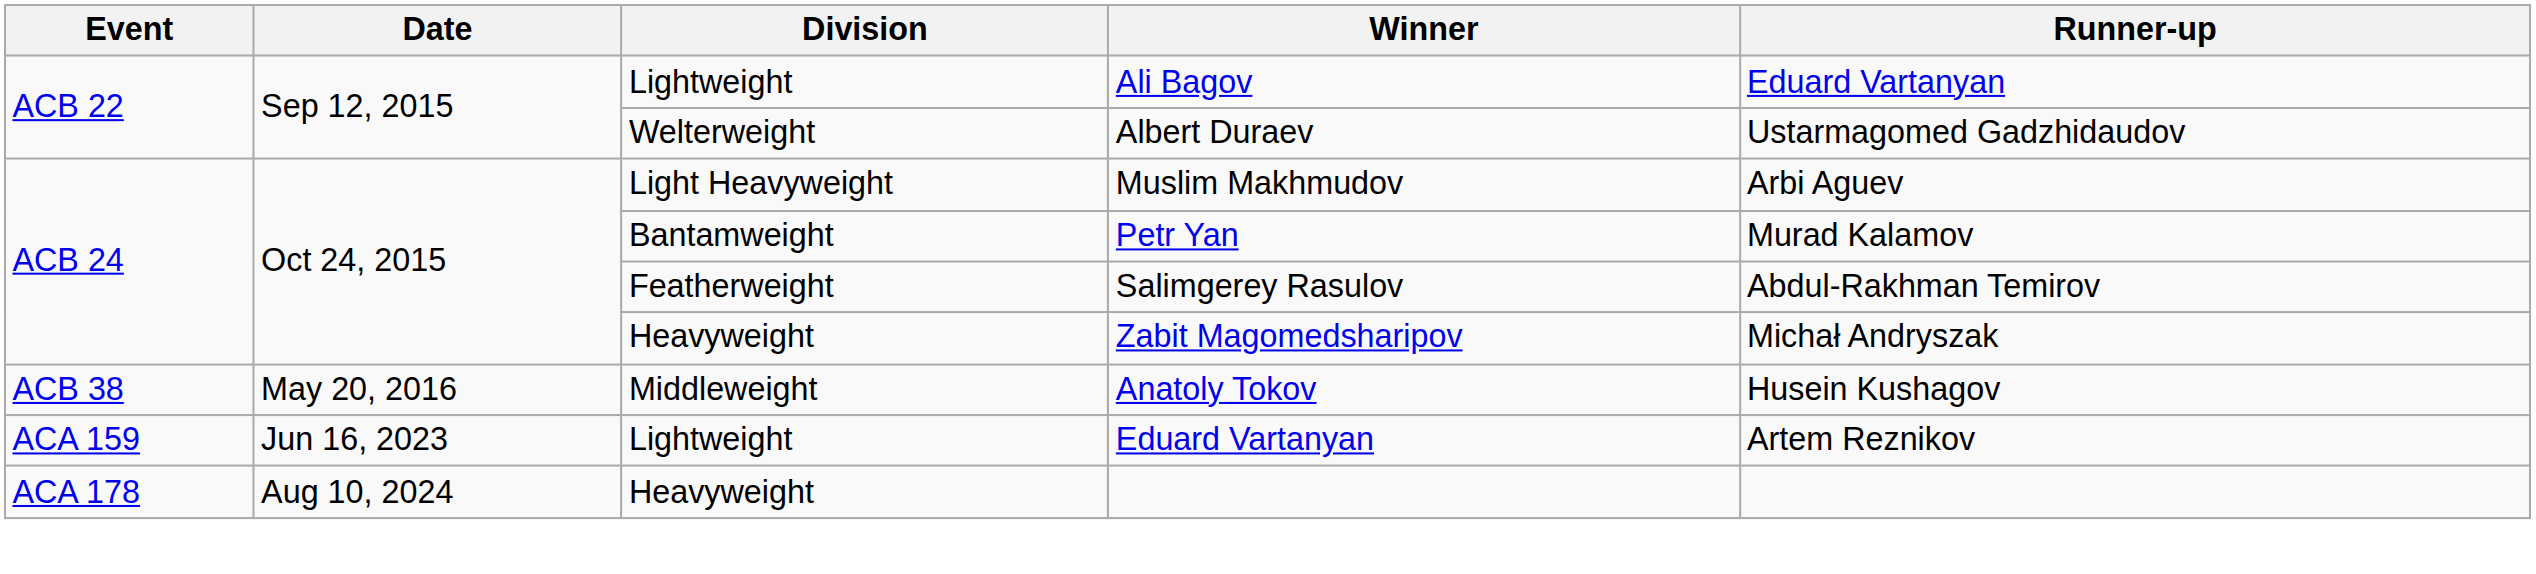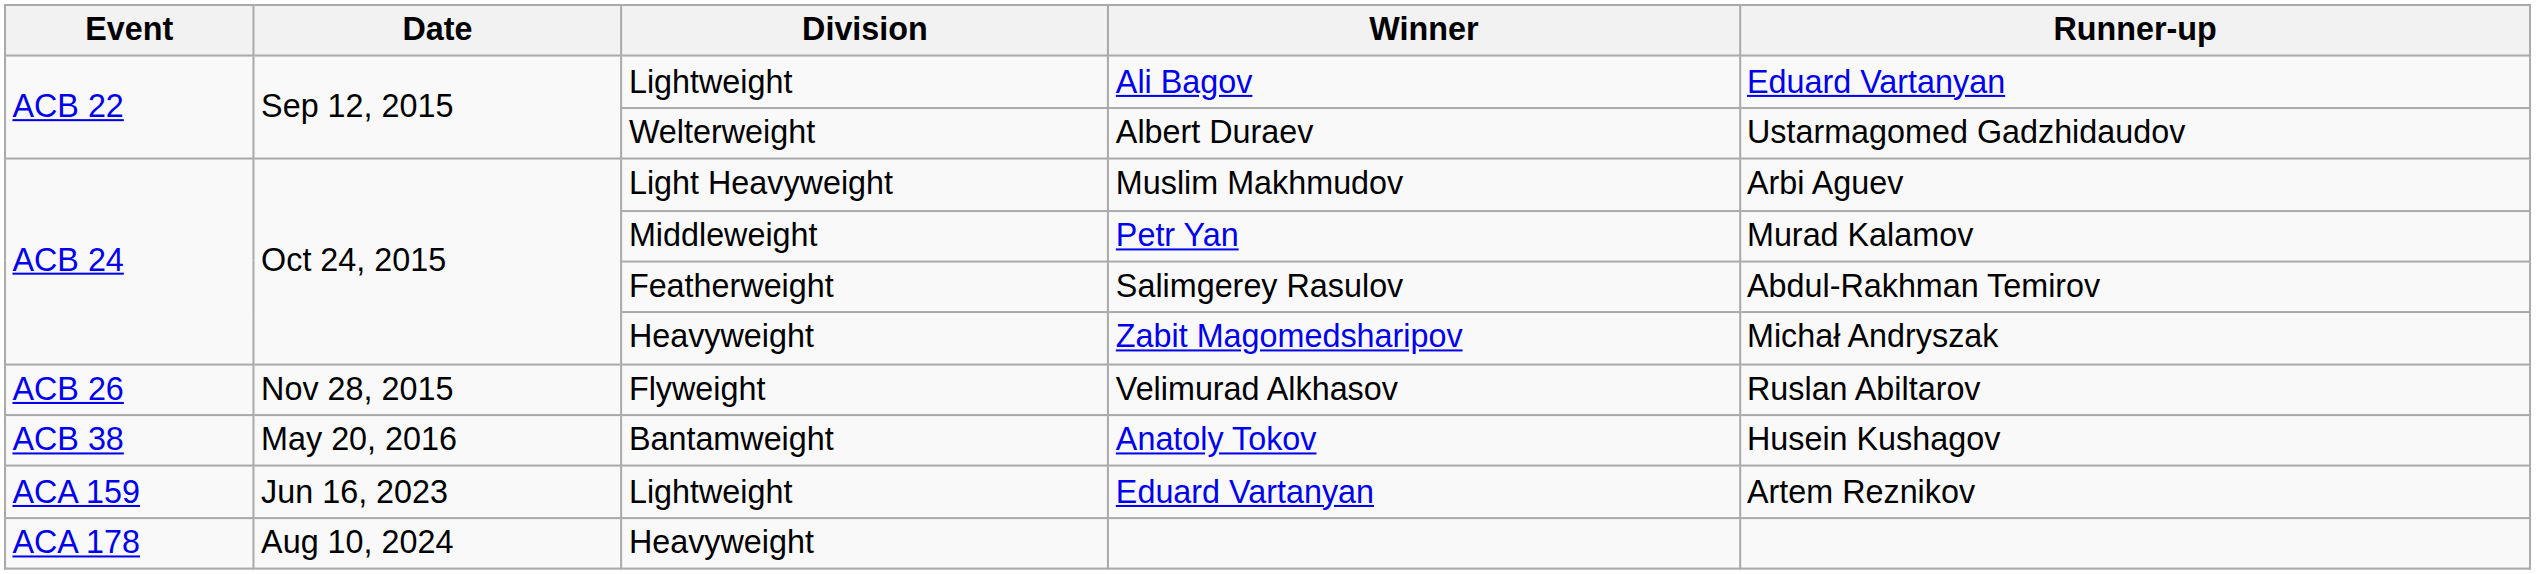 <table class="wikitable" style="width:99%;">
 <tr>
 <th>Event</th>
 <th>Date</th>
 <th>Division</th>
 <th>Winner</th>
 <th>Runner-up</th>
 </tr>
 <tr>
 <td rowspan=2><a href='#'>ACB 22</a></td>
 <td rowspan=2>Sep 12, 2015</td>
 <td>Lightweight</td>
 <td> <a href='#'>Ali Bagov</a></td>
 <td> <a href='#'>Eduard Vartanyan</a></td>
 </tr>
 <tr>
 <td>Welterweight</td>
 <td> Albert Duraev</td>
 <td> Ustarmagomed Gadzhidaudov</td>
 </tr>
 <tr>
 <td rowspan=4><a href='#'>ACB 24</a></td>
 <td rowspan=4>Oct 24, 2015</td>
 <td>Light Heavyweight</td>
 <td> Muslim Makhmudov</td>
 <td> Arbi Aguev</td>
 </tr>
 <tr>
-<td>Bantamweight</td>
+<td>Middleweight</td>
 <td> <a href='#'>Petr Yan</a></td>
 <td> Murad Kalamov</td>
 </tr>
 <tr>
 <td>Featherweight</td>
 <td> Salimgerey Rasulov</td>
 <td> Abdul-Rakhman Temirov</td>
 </tr>
 <tr>
 <td>Heavyweight</td>
 <td> <a href='#'>Zabit Magomedsharipov</a></td>
 <td> Michał Andryszak</td>
 </tr>
 <tr>
+<td><a href='#'>ACB 26</a></td>
+<td>Nov 28, 2015</td>
+<td>Flyweight</td>
+<td> Velimurad Alkhasov</td>
+<td> Ruslan Abiltarov</td>
+</tr>
+<tr>
 <td><a href='#'>ACB 38</a></td>
 <td>May 20, 2016</td>
-<td>Middleweight</td>
+<td>Bantamweight</td>
 <td> <a href='#'>Anatoly Tokov</a></td>
 <td> Husein Kushagov</td>
 </tr>
 <tr>
 <td><a href='#'>ACA 159</a></td>
 <td>Jun 16, 2023</td>
 <td>Lightweight</td>
 <td> <a href='#'>Eduard Vartanyan</a></td>
 <td> Artem Reznikov</td>
 </tr>
 <tr>
 <td><a href='#'>ACA 178</a></td>
 <td>Aug 10, 2024</td>
 <td>Heavyweight</td>
 <td></td>
 <td></td>
 </tr>
 </table>
